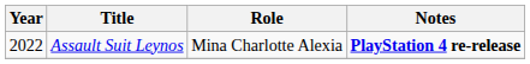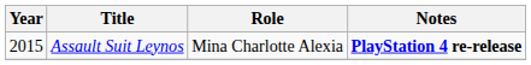 <table class="wikitable sortable">
 <tr>
 <th>Year</th>
 <th>Title</th>
 <th>Role</th>
 <th class="unsortable">Notes</th>
 </tr>
 <tr>
-<td>2022</td>
+<td>2015</td>
 <td><em><a href='#'>Assault Suit Leynos</a></em></td>
 <td>Mina Charlotte Alexia</td>
 <td><strong><a href='#'>PlayStation 4</a> re-release</strong></td>
 </tr>
 <tr>
 </tr>
 </table>
